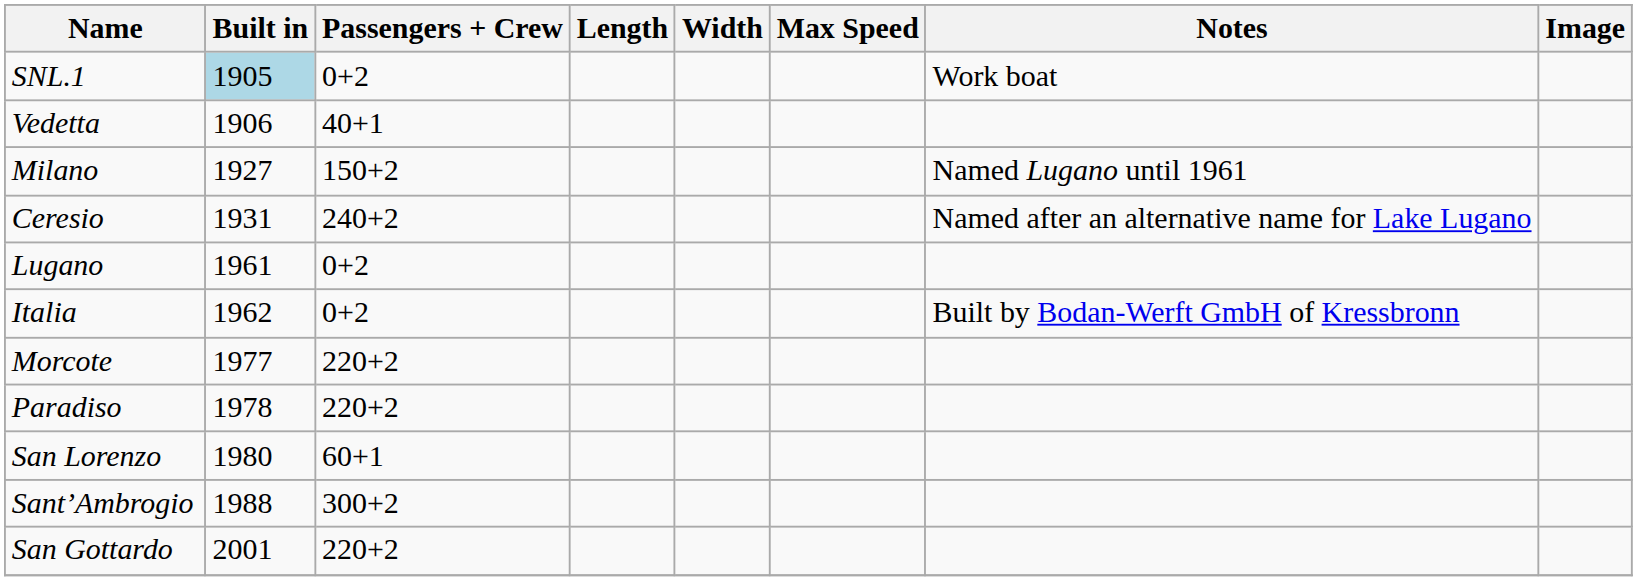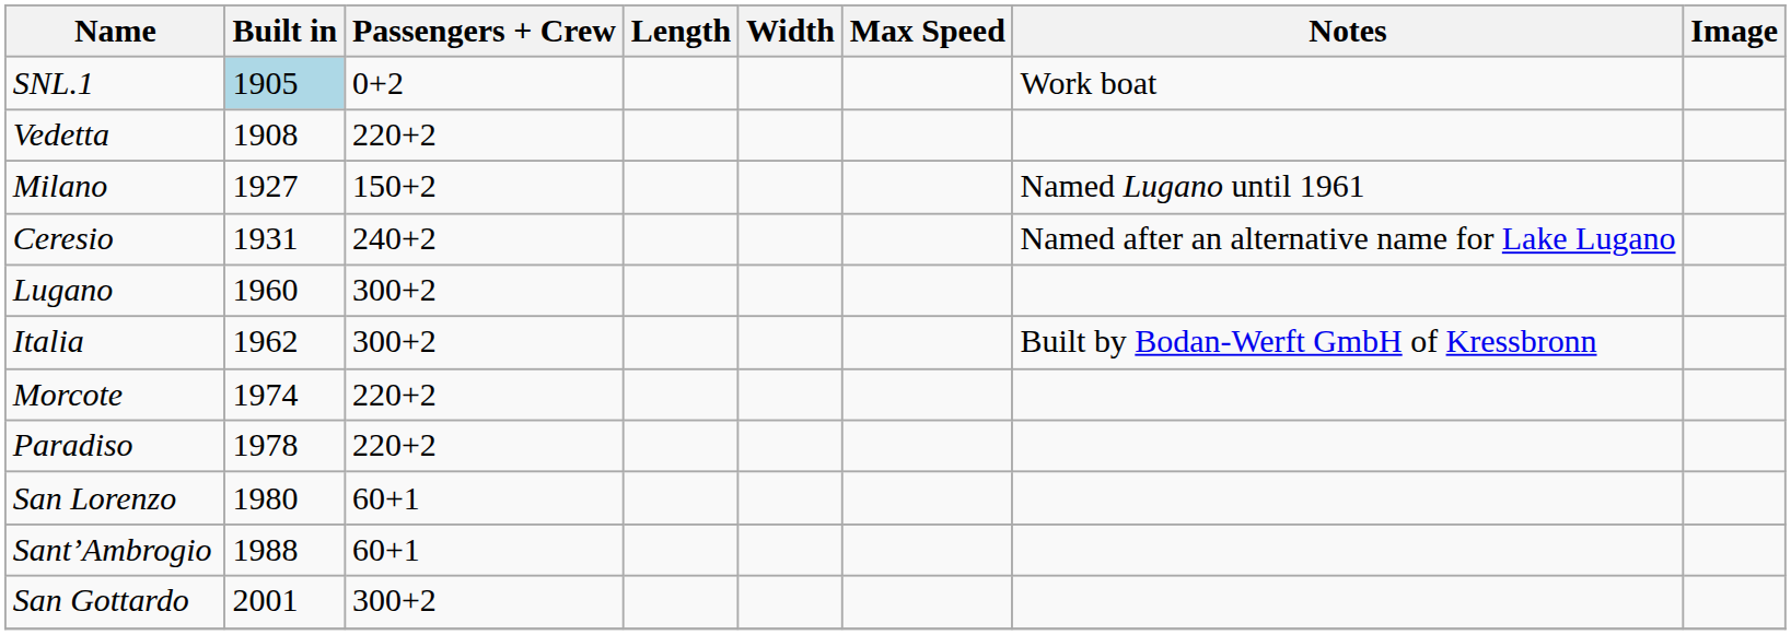 <table class="wikitable sortable">
 <tr>
 <th width="100">Name</th>
 <th>Built in</th>
 <th class="unsortable">Passengers + Crew</th>
 <th>Length</th>
 <th>Width</th>
 <th>Max Speed</th>
 <th class="unsortable">Notes</th>
 <th class="unsortable">Image</th>
 </tr>
 <tr ->
 <td><em>SNL.1</em></td>
 <td style="background: lightblue;">1905</td>
 <td>0+2</td>
 <td></td>
 <td></td>
 <td></td>
 <td>Work boat</td>
 <td></td>
 </tr>
 <tr ->
 <td><em>Vedetta</em></td>
-<td>1906</td>
-<td>40+1</td>
+<td>1908</td>
+<td>220+2</td>
 <td></td>
 <td></td>
 <td></td>
 <td></td>
 <td></td>
 </tr>
 <tr ->
 <td><em>Milano</em></td>
 <td>1927</td>
 <td>150+2</td>
 <td></td>
 <td></td>
 <td></td>
 <td>Named <em>Lugano</em> until 1961</td>
 <td></td>
 </tr>
 <tr ->
 <td><em>Ceresio</em></td>
 <td>1931</td>
 <td>240+2</td>
 <td></td>
 <td></td>
 <td></td>
 <td>Named after an alternative name for <a href='#'>Lake Lugano</a></td>
 <td></td>
 </tr>
 <tr ->
 <td><em>Lugano</em></td>
-<td>1961</td>
-<td>0+2</td>
+<td>1960</td>
+<td>300+2</td>
 <td></td>
 <td></td>
 <td></td>
 <td></td>
 <td></td>
 </tr>
 <tr ->
 <td><em>Italia</em></td>
 <td>1962</td>
-<td>0+2</td>
+<td>300+2</td>
 <td></td>
 <td></td>
 <td></td>
 <td>Built by <a href='#'>Bodan-Werft GmbH</a> of <a href='#'>Kressbronn</a></td>
 <td></td>
 </tr>
 <tr ->
 <td><em>Morcote</em></td>
-<td>1977</td>
+<td>1974</td>
 <td>220+2</td>
 <td></td>
 <td></td>
 <td></td>
 <td></td>
 <td></td>
 </tr>
 <tr ->
 <td><em>Paradiso</em></td>
 <td>1978</td>
 <td>220+2</td>
 <td></td>
 <td></td>
 <td></td>
 <td></td>
 <td></td>
 </tr>
 <tr ->
 <td><em>San Lorenzo</em></td>
 <td>1980</td>
 <td>60+1</td>
 <td></td>
 <td></td>
 <td></td>
 <td></td>
 <td></td>
 </tr>
 <tr ->
 <td><em>Sant’Ambrogio</em></td>
 <td>1988</td>
-<td>300+2</td>
+<td>60+1</td>
 <td></td>
 <td></td>
 <td></td>
 <td></td>
 <td></td>
 </tr>
 <tr ->
 <td><em>San Gottardo</em></td>
 <td>2001</td>
-<td>220+2</td>
+<td>300+2</td>
 <td></td>
 <td></td>
 <td></td>
 <td></td>
 <td></td>
 </tr>
 <tr ->
 </tr>
 </table>
